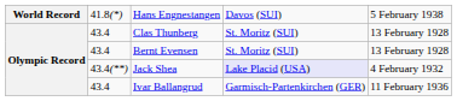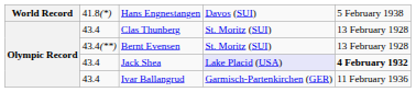 <table class="wikitable" style="font-size:95%;">
 <tr>
 <th>World Record</th>
 <td>41.8<em>(*)</em></td>
 <td> <a href='#'>Hans Engnestangen</a></td>
 <td><a href='#'>Davos</a> (<a href='#'>SUI</a>)</td>
 <td>5 February 1938</td>
 </tr>
 <tr>
 <th rowspan=4>Olympic Record</th>
 <td>43.4</td>
 <td> <a href='#'>Clas Thunberg</a></td>
 <td><a href='#'>St. Moritz</a> (<a href='#'>SUI</a>)</td>
 <td>13 February 1928</td>
 </tr>
 <tr>
-<td>43.4</td>
+<td>43.4<em>(**)</em></td>
 <td> <a href='#'>Bernt Evensen</a></td>
 <td><a href='#'>St. Moritz</a> (<a href='#'>SUI</a>)</td>
 <td>13 February 1928</td>
 </tr>
 <tr>
-<td>43.4<em>(**)</em></td>
+<td>43.4</td>
 <td> <a href='#'>Jack Shea</a></td>
 <td style="background: lavender;"><a href='#'>Lake Placid</a> (<a href='#'>USA</a>)</td>
-<td>4 February 1932</td>
+<td><strong>4 February 1932</strong></td>
 </tr>
 <tr>
 <td>43.4</td>
 <td> <a href='#'>Ivar Ballangrud</a></td>
 <td><a href='#'>Garmisch-Partenkirchen</a> (<a href='#'>GER</a>)</td>
 <td>11 February 1936</td>
 </tr>
 </table>
